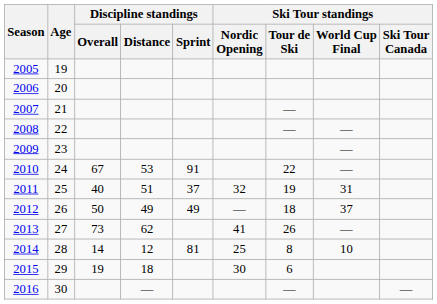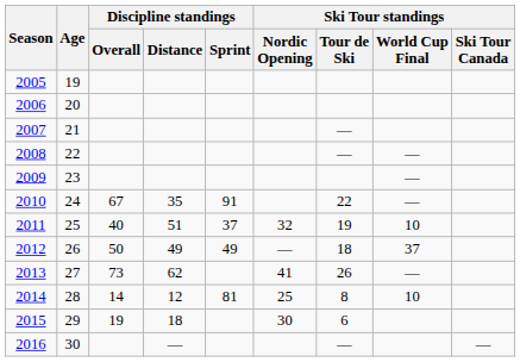 <table class="wikitable" style="text-align: center;">
 <tr>
 <th rowspan="2" scope="col">Season</th>
 <th rowspan="2" scope="col">Age</th>
 <th colspan="3" scope="col">Discipline standings</th>
 <th colspan="4" scope="col">Ski Tour standings</th>
 </tr>
 <tr>
 <th scope="col">Overall</th>
 <th scope="col">Distance</th>
 <th scope="col">Sprint</th>
 <th scope="col">Nordic<br>Opening</th>
 <th scope="col">Tour de<br>Ski</th>
 <th scope="col">World Cup<br>Final</th>
 <th scope="col">Ski Tour<br>Canada</th>
 </tr>
 <tr>
 <td><a href='#'>2005</a></td>
 <td>19</td>
 <td></td>
 <td></td>
 <td></td>
 <td></td>
 <td></td>
 <td></td>
 <td></td>
 </tr>
 <tr>
 <td><a href='#'>2006</a></td>
 <td>20</td>
 <td></td>
 <td></td>
 <td></td>
 <td></td>
 <td></td>
 <td></td>
 <td></td>
 </tr>
 <tr>
 <td><a href='#'>2007</a></td>
 <td>21</td>
 <td></td>
 <td></td>
 <td></td>
 <td></td>
 <td>—</td>
 <td></td>
 <td></td>
 </tr>
 <tr>
 <td><a href='#'>2008</a></td>
 <td>22</td>
 <td></td>
 <td></td>
 <td></td>
 <td></td>
 <td>—</td>
 <td>—</td>
 <td></td>
 </tr>
 <tr>
 <td><a href='#'>2009</a></td>
 <td>23</td>
 <td></td>
 <td></td>
 <td></td>
 <td></td>
 <td></td>
 <td>—</td>
 <td></td>
 </tr>
 <tr>
 <td><a href='#'>2010</a></td>
 <td>24</td>
 <td>67</td>
-<td>53</td>
+<td>35</td>
 <td>91</td>
 <td></td>
 <td>22</td>
 <td>—</td>
 <td></td>
 </tr>
 <tr>
 <td><a href='#'>2011</a></td>
 <td>25</td>
 <td>40</td>
 <td>51</td>
 <td>37</td>
 <td>32</td>
 <td>19</td>
-<td>31</td>
+<td>10</td>
 <td></td>
 </tr>
 <tr>
 <td><a href='#'>2012</a></td>
 <td>26</td>
 <td>50</td>
 <td>49</td>
 <td>49</td>
 <td>—</td>
 <td>18</td>
 <td>37</td>
 <td></td>
 </tr>
 <tr>
 <td><a href='#'>2013</a></td>
 <td>27</td>
 <td>73</td>
 <td>62</td>
 <td></td>
 <td>41</td>
 <td>26</td>
 <td>—</td>
 <td></td>
 </tr>
 <tr>
 <td><a href='#'>2014</a></td>
 <td>28</td>
 <td>14</td>
 <td>12</td>
 <td>81</td>
 <td>25</td>
 <td>8</td>
 <td>10</td>
 <td></td>
 </tr>
 <tr>
 <td><a href='#'>2015</a></td>
 <td>29</td>
 <td>19</td>
 <td>18</td>
 <td></td>
 <td>30</td>
 <td>6</td>
 <td></td>
 <td></td>
 </tr>
 <tr>
 <td><a href='#'>2016</a></td>
 <td>30</td>
 <td></td>
 <td>—</td>
 <td></td>
 <td></td>
 <td>—</td>
 <td></td>
 <td>—</td>
 </tr>
 </table>
